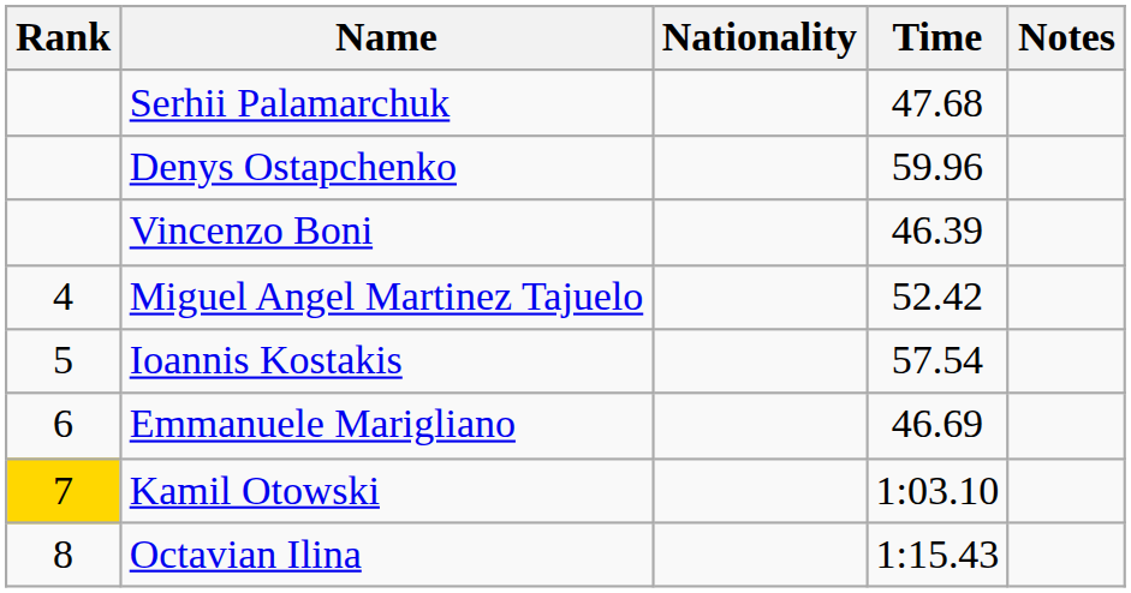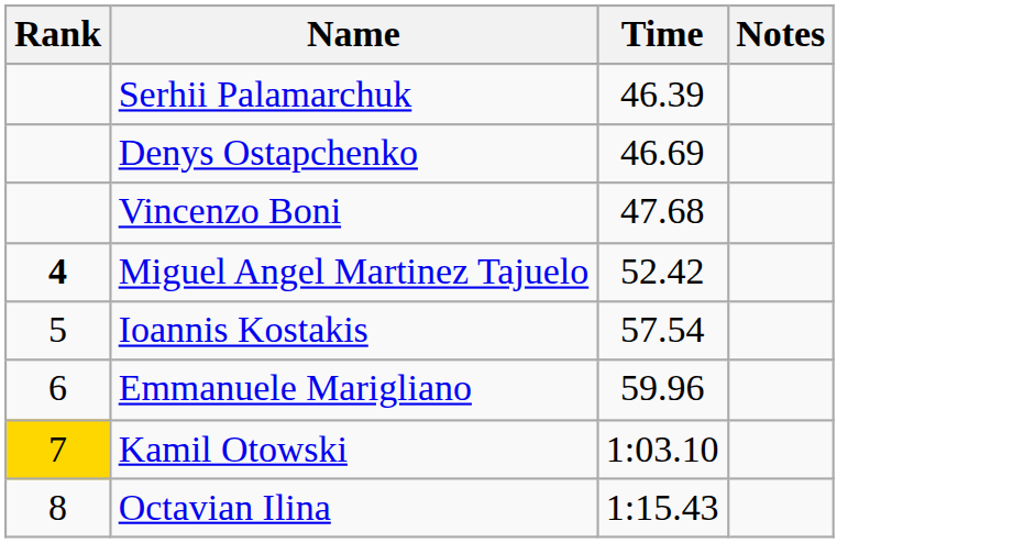 <table class="wikitable sortable" style="text-align:center">
 <tr>
 <th>Rank</th>
 <th>Name</th>
-<th>Nationality</th>
 <th>Time</th>
 <th>Notes</th>
 </tr>
 <tr>
 <td></td>
 <td align=left><a href='#'>Serhii Palamarchuk</a></td>
-<td align=left></td>
-<td>47.68</td>
+<td>46.39</td>
 <td></td>
 </tr>
 <tr>
 <td></td>
 <td align=left><a href='#'>Denys Ostapchenko</a></td>
-<td align=left></td>
-<td>59.96</td>
+<td>46.69</td>
 <td></td>
 </tr>
 <tr>
 <td></td>
 <td align=left><a href='#'>Vincenzo Boni</a></td>
-<td align=left></td>
-<td>46.39</td>
+<td>47.68</td>
 <td></td>
 </tr>
 <tr>
-<td>4</td>
+<td><strong>4</strong></td>
 <td align=left><a href='#'>Miguel Angel Martinez Tajuelo</a></td>
-<td align=left></td>
 <td>52.42</td>
 <td></td>
 </tr>
 <tr>
 <td>5</td>
 <td align=left><a href='#'>Ioannis Kostakis</a></td>
-<td align=left></td>
 <td>57.54</td>
 <td></td>
 </tr>
 <tr>
 <td>6</td>
 <td align=left><a href='#'>Emmanuele Marigliano</a></td>
-<td align=left></td>
-<td>46.69</td>
+<td>59.96</td>
 <td></td>
 </tr>
 <tr>
 <td style="background: gold;">7</td>
 <td align=left><a href='#'>Kamil Otowski</a></td>
-<td align=left></td>
 <td>1:03.10</td>
 <td></td>
 </tr>
 <tr>
 <td>8</td>
 <td align=left><a href='#'>Octavian Ilina</a></td>
-<td align=left></td>
 <td>1:15.43</td>
 <td></td>
 </tr>
 </table>
